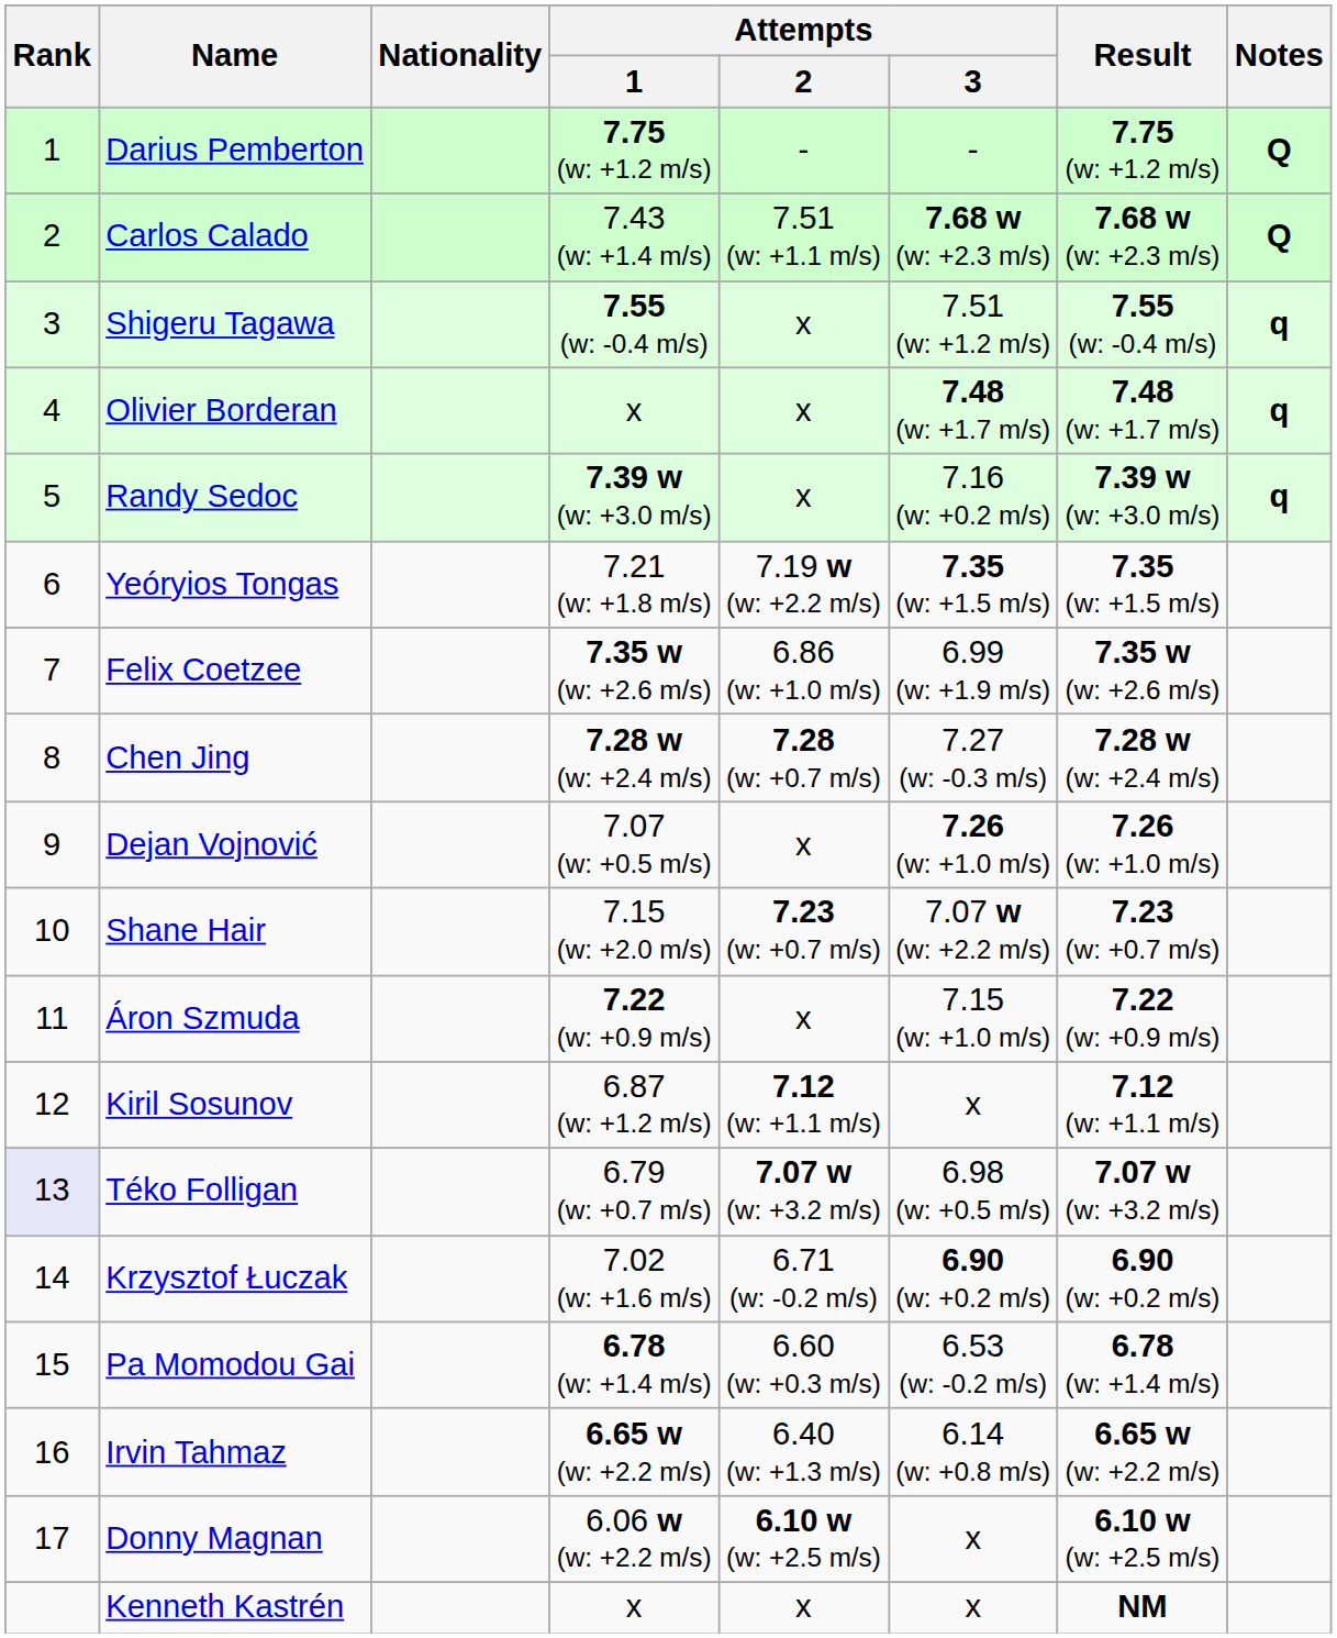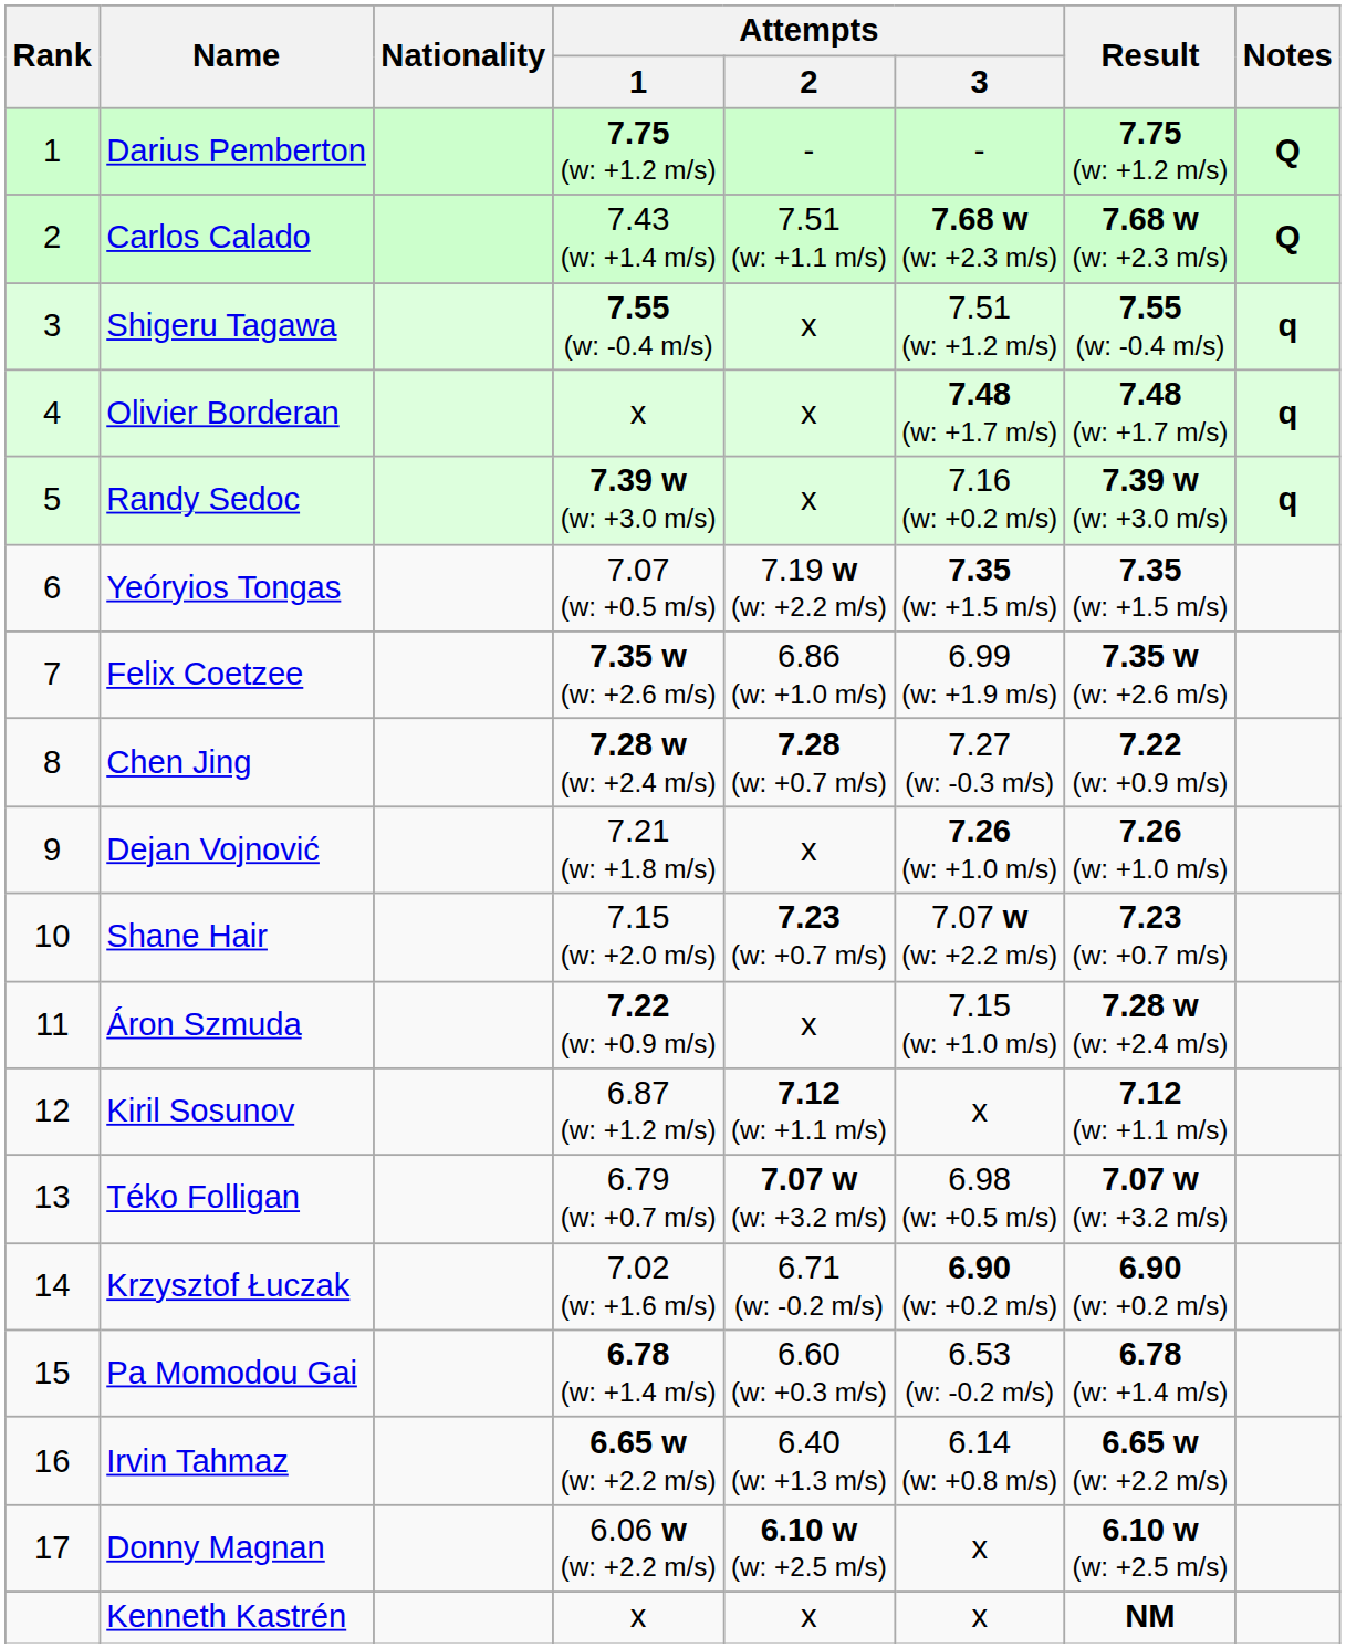 <table class="wikitable sortable" style="text-align:center">
 <tr>
 <th rowspan=2>Rank</th>
 <th rowspan=2>Name</th>
 <th rowspan=2>Nationality</th>
 <th colspan=3>Attempts</th>
 <th rowspan=2>Result</th>
 <th rowspan=2>Notes</th>
 </tr>
 <tr>
 <th>1</th>
 <th>2</th>
 <th>3</th>
 </tr>
 <tr bgcolor=ccffcc>
 <td>1</td>
 <td align=left><a href='#'>Darius Pemberton</a></td>
 <td align=left></td>
 <td><strong>7.75</strong><br><small>(w: +1.2 m/s)</small></td>
 <td>-</td>
 <td>-</td>
 <td><strong>7.75</strong> <br><small>(w: +1.2 m/s)</small></td>
 <td><strong>Q</strong></td>
 </tr>
 <tr bgcolor=ccffcc>
 <td>2</td>
 <td align=left><a href='#'>Carlos Calado</a></td>
 <td align=left></td>
 <td>7.43<br><small>(w: +1.4 m/s)</small></td>
 <td>7.51<br><small>(w: +1.1 m/s)</small></td>
 <td><strong>7.68</strong> <strong>w</strong> <br><small>(w: +2.3 m/s)</small></td>
 <td><strong>7.68</strong>  <strong>w</strong> <br><small>(w: +2.3 m/s)</small></td>
 <td><strong>Q</strong></td>
 </tr>
 <tr bgcolor=ddffdd>
 <td>3</td>
 <td align=left><a href='#'>Shigeru Tagawa</a></td>
 <td align=left></td>
 <td><strong>7.55</strong><br><small>(w: -0.4 m/s)</small></td>
 <td>x</td>
 <td>7.51<br><small>(w: +1.2 m/s)</small></td>
 <td><strong>7.55</strong> <br><small>(w: -0.4 m/s)</small></td>
 <td><strong>q</strong></td>
 </tr>
 <tr bgcolor=ddffdd>
 <td>4</td>
 <td align=left><a href='#'>Olivier Borderan</a></td>
 <td align=left></td>
 <td>x</td>
 <td>x</td>
 <td><strong>7.48</strong><br><small>(w: +1.7 m/s)</small></td>
 <td><strong>7.48</strong> <br><small>(w: +1.7 m/s)</small></td>
 <td><strong>q</strong></td>
 </tr>
 <tr bgcolor=ddffdd>
 <td>5</td>
 <td align=left><a href='#'>Randy Sedoc</a></td>
 <td align=left></td>
 <td><strong>7.39</strong> <strong>w</strong> <br><small>(w: +3.0 m/s)</small></td>
 <td>x</td>
 <td>7.16<br><small>(w: +0.2 m/s)</small></td>
 <td><strong>7.39</strong>  <strong>w</strong> <br><small>(w: +3.0 m/s)</small></td>
 <td><strong>q</strong></td>
 </tr>
 <tr>
 <td>6</td>
 <td align=left><a href='#'>Yeóryios Tongas</a></td>
 <td align=left></td>
-<td>7.21<br><small>(w: +1.8 m/s)</small></td>
+<td>7.07<br><small>(w: +0.5 m/s)</small></td>
 <td>7.19 <strong>w</strong> <br><small>(w: +2.2 m/s)</small></td>
 <td><strong>7.35</strong><br><small>(w: +1.5 m/s)</small></td>
 <td><strong>7.35</strong> <br><small>(w: +1.5 m/s)</small></td>
 <td></td>
 </tr>
 <tr>
 <td>7</td>
 <td align=left><a href='#'>Felix Coetzee</a></td>
 <td align=left></td>
 <td><strong>7.35</strong> <strong>w</strong> <br><small>(w: +2.6 m/s)</small></td>
 <td>6.86<br><small>(w: +1.0 m/s)</small></td>
 <td>6.99<br><small>(w: +1.9 m/s)</small></td>
 <td><strong>7.35</strong>  <strong>w</strong> <br><small>(w: +2.6 m/s)</small></td>
 <td></td>
 </tr>
 <tr>
 <td>8</td>
 <td align=left><a href='#'>Chen Jing</a></td>
 <td align=left></td>
 <td><strong>7.28</strong> <strong>w</strong> <br><small>(w: +2.4 m/s)</small></td>
 <td><strong>7.28</strong><br><small>(w: +0.7 m/s)</small></td>
 <td>7.27<br><small>(w: -0.3 m/s)</small></td>
-<td><strong>7.28</strong>  <strong>w</strong> <br><small>(w: +2.4 m/s)</small></td>
+<td><strong>7.22</strong> <br><small>(w: +0.9 m/s)</small></td>
 <td></td>
 </tr>
 <tr>
 <td>9</td>
 <td align=left><a href='#'>Dejan Vojnović</a></td>
 <td align=left></td>
-<td>7.07<br><small>(w: +0.5 m/s)</small></td>
+<td>7.21<br><small>(w: +1.8 m/s)</small></td>
 <td>x</td>
 <td><strong>7.26</strong><br><small>(w: +1.0 m/s)</small></td>
 <td><strong>7.26</strong> <br><small>(w: +1.0 m/s)</small></td>
 <td></td>
 </tr>
 <tr>
 <td>10</td>
 <td align=left><a href='#'>Shane Hair</a></td>
 <td align=left></td>
 <td>7.15<br><small>(w: +2.0 m/s)</small></td>
 <td><strong>7.23</strong><br><small>(w: +0.7 m/s)</small></td>
 <td>7.07 <strong>w</strong> <br><small>(w: +2.2 m/s)</small></td>
 <td><strong>7.23</strong> <br><small>(w: +0.7 m/s)</small></td>
 <td></td>
 </tr>
 <tr>
 <td>11</td>
 <td align=left><a href='#'>Áron Szmuda</a></td>
 <td align=left></td>
 <td><strong>7.22</strong><br><small>(w: +0.9 m/s)</small></td>
 <td>x</td>
 <td>7.15<br><small>(w: +1.0 m/s)</small></td>
-<td><strong>7.22</strong> <br><small>(w: +0.9 m/s)</small></td>
+<td><strong>7.28</strong>  <strong>w</strong> <br><small>(w: +2.4 m/s)</small></td>
 <td></td>
 </tr>
 <tr>
 <td>12</td>
 <td align=left><a href='#'>Kiril Sosunov</a></td>
 <td align=left></td>
 <td>6.87<br><small>(w: +1.2 m/s)</small></td>
 <td><strong>7.12</strong><br><small>(w: +1.1 m/s)</small></td>
 <td>x</td>
 <td><strong>7.12</strong> <br><small>(w: +1.1 m/s)</small></td>
 <td></td>
 </tr>
 <tr>
-<td style="background: lavender;">13</td>
+<td>13</td>
 <td align=left><a href='#'>Téko Folligan</a></td>
 <td align=left></td>
 <td>6.79<br><small>(w: +0.7 m/s)</small></td>
 <td><strong>7.07</strong> <strong>w</strong> <br><small>(w: +3.2 m/s)</small></td>
 <td>6.98<br><small>(w: +0.5 m/s)</small></td>
 <td><strong>7.07</strong>  <strong>w</strong> <br><small>(w: +3.2 m/s)</small></td>
 <td></td>
 </tr>
 <tr>
 <td>14</td>
 <td align=left><a href='#'>Krzysztof Łuczak</a></td>
 <td align=left></td>
 <td>7.02<br><small>(w: +1.6 m/s)</small></td>
 <td>6.71<br><small>(w: -0.2 m/s)</small></td>
 <td><strong>6.90</strong><br><small>(w: +0.2 m/s)</small></td>
 <td><strong>6.90</strong> <br><small>(w: +0.2 m/s)</small></td>
 <td></td>
 </tr>
 <tr>
 <td>15</td>
 <td align=left><a href='#'>Pa Momodou Gai</a></td>
 <td align=left></td>
 <td><strong>6.78</strong><br><small>(w: +1.4 m/s)</small></td>
 <td>6.60<br><small>(w: +0.3 m/s)</small></td>
 <td>6.53<br><small>(w: -0.2 m/s)</small></td>
 <td><strong>6.78</strong> <br><small>(w: +1.4 m/s)</small></td>
 <td></td>
 </tr>
 <tr>
 <td>16</td>
 <td align=left><a href='#'>Irvin Tahmaz</a></td>
 <td align=left></td>
 <td><strong>6.65</strong> <strong>w</strong> <br><small>(w: +2.2 m/s)</small></td>
 <td>6.40<br><small>(w: +1.3 m/s)</small></td>
 <td>6.14<br><small>(w: +0.8 m/s)</small></td>
 <td><strong>6.65</strong>  <strong>w</strong> <br><small>(w: +2.2 m/s)</small></td>
 <td></td>
 </tr>
 <tr>
 <td>17</td>
 <td align=left><a href='#'>Donny Magnan</a></td>
 <td align=left></td>
 <td>6.06 <strong>w</strong> <br><small>(w: +2.2 m/s)</small></td>
 <td><strong>6.10</strong> <strong>w</strong> <br><small>(w: +2.5 m/s)</small></td>
 <td>x</td>
 <td><strong>6.10</strong>  <strong>w</strong> <br><small>(w: +2.5 m/s)</small></td>
 <td></td>
 </tr>
 <tr>
 <td></td>
 <td align=left><a href='#'>Kenneth Kastrén</a></td>
 <td align=left></td>
 <td>x</td>
 <td>x</td>
 <td>x</td>
 <td><strong>NM</strong></td>
 <td></td>
 </tr>
 </table>
